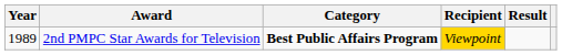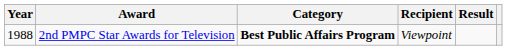 <table class="wikitable">
 <tr>
 <th>Year</th>
 <th>Award</th>
 <th>Category</th>
 <th>Recipient</th>
 <th>Result</th>
 <th></th>
 </tr>
 <tr>
-<td>1989</td>
+<td>1988</td>
 <td><a href='#'>2nd PMPC Star Awards for Television</a></td>
 <td><strong>Best Public Affairs Program</strong></td>
-<td style="background: gold;"><em>Viewpoint</em></td>
+<td><em>Viewpoint</em></td>
 <td></td>
 <th></th>
 </tr>
 </table>
